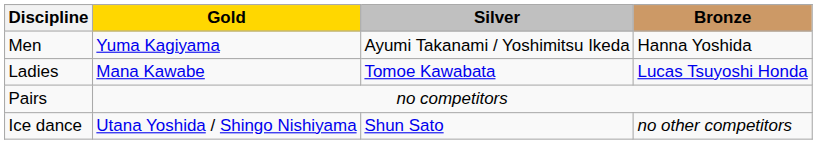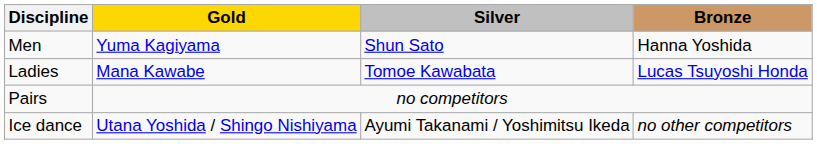 <table class="wikitable">
 <tr>
 <th>Discipline</th>
 <td align=center bgcolor=gold><strong>Gold</strong></td>
 <td align=center bgcolor=silver><strong>Silver</strong></td>
 <td align=center bgcolor=cc9966><strong>Bronze</strong></td>
 </tr>
 <tr>
 <td>Men</td>
 <td><a href='#'>Yuma Kagiyama</a></td>
-<td>Ayumi Takanami / Yoshimitsu Ikeda</td>
+<td><a href='#'>Shun Sato</a></td>
 <td>Hanna Yoshida</td>
 </tr>
 <tr>
 <td>Ladies</td>
 <td><a href='#'>Mana Kawabe</a></td>
 <td><a href='#'>Tomoe Kawabata</a></td>
 <td><a href='#'>Lucas Tsuyoshi Honda</a></td>
 </tr>
 <tr>
 <td>Pairs</td>
 <td colspan=3 align=center><em>no competitors</em></td>
 </tr>
 <tr>
 <td>Ice dance</td>
 <td><a href='#'>Utana Yoshida</a> / <a href='#'>Shingo Nishiyama</a></td>
-<td><a href='#'>Shun Sato</a></td>
+<td>Ayumi Takanami / Yoshimitsu Ikeda</td>
 <td><em>no other competitors</em></td>
 </tr>
 </table>
